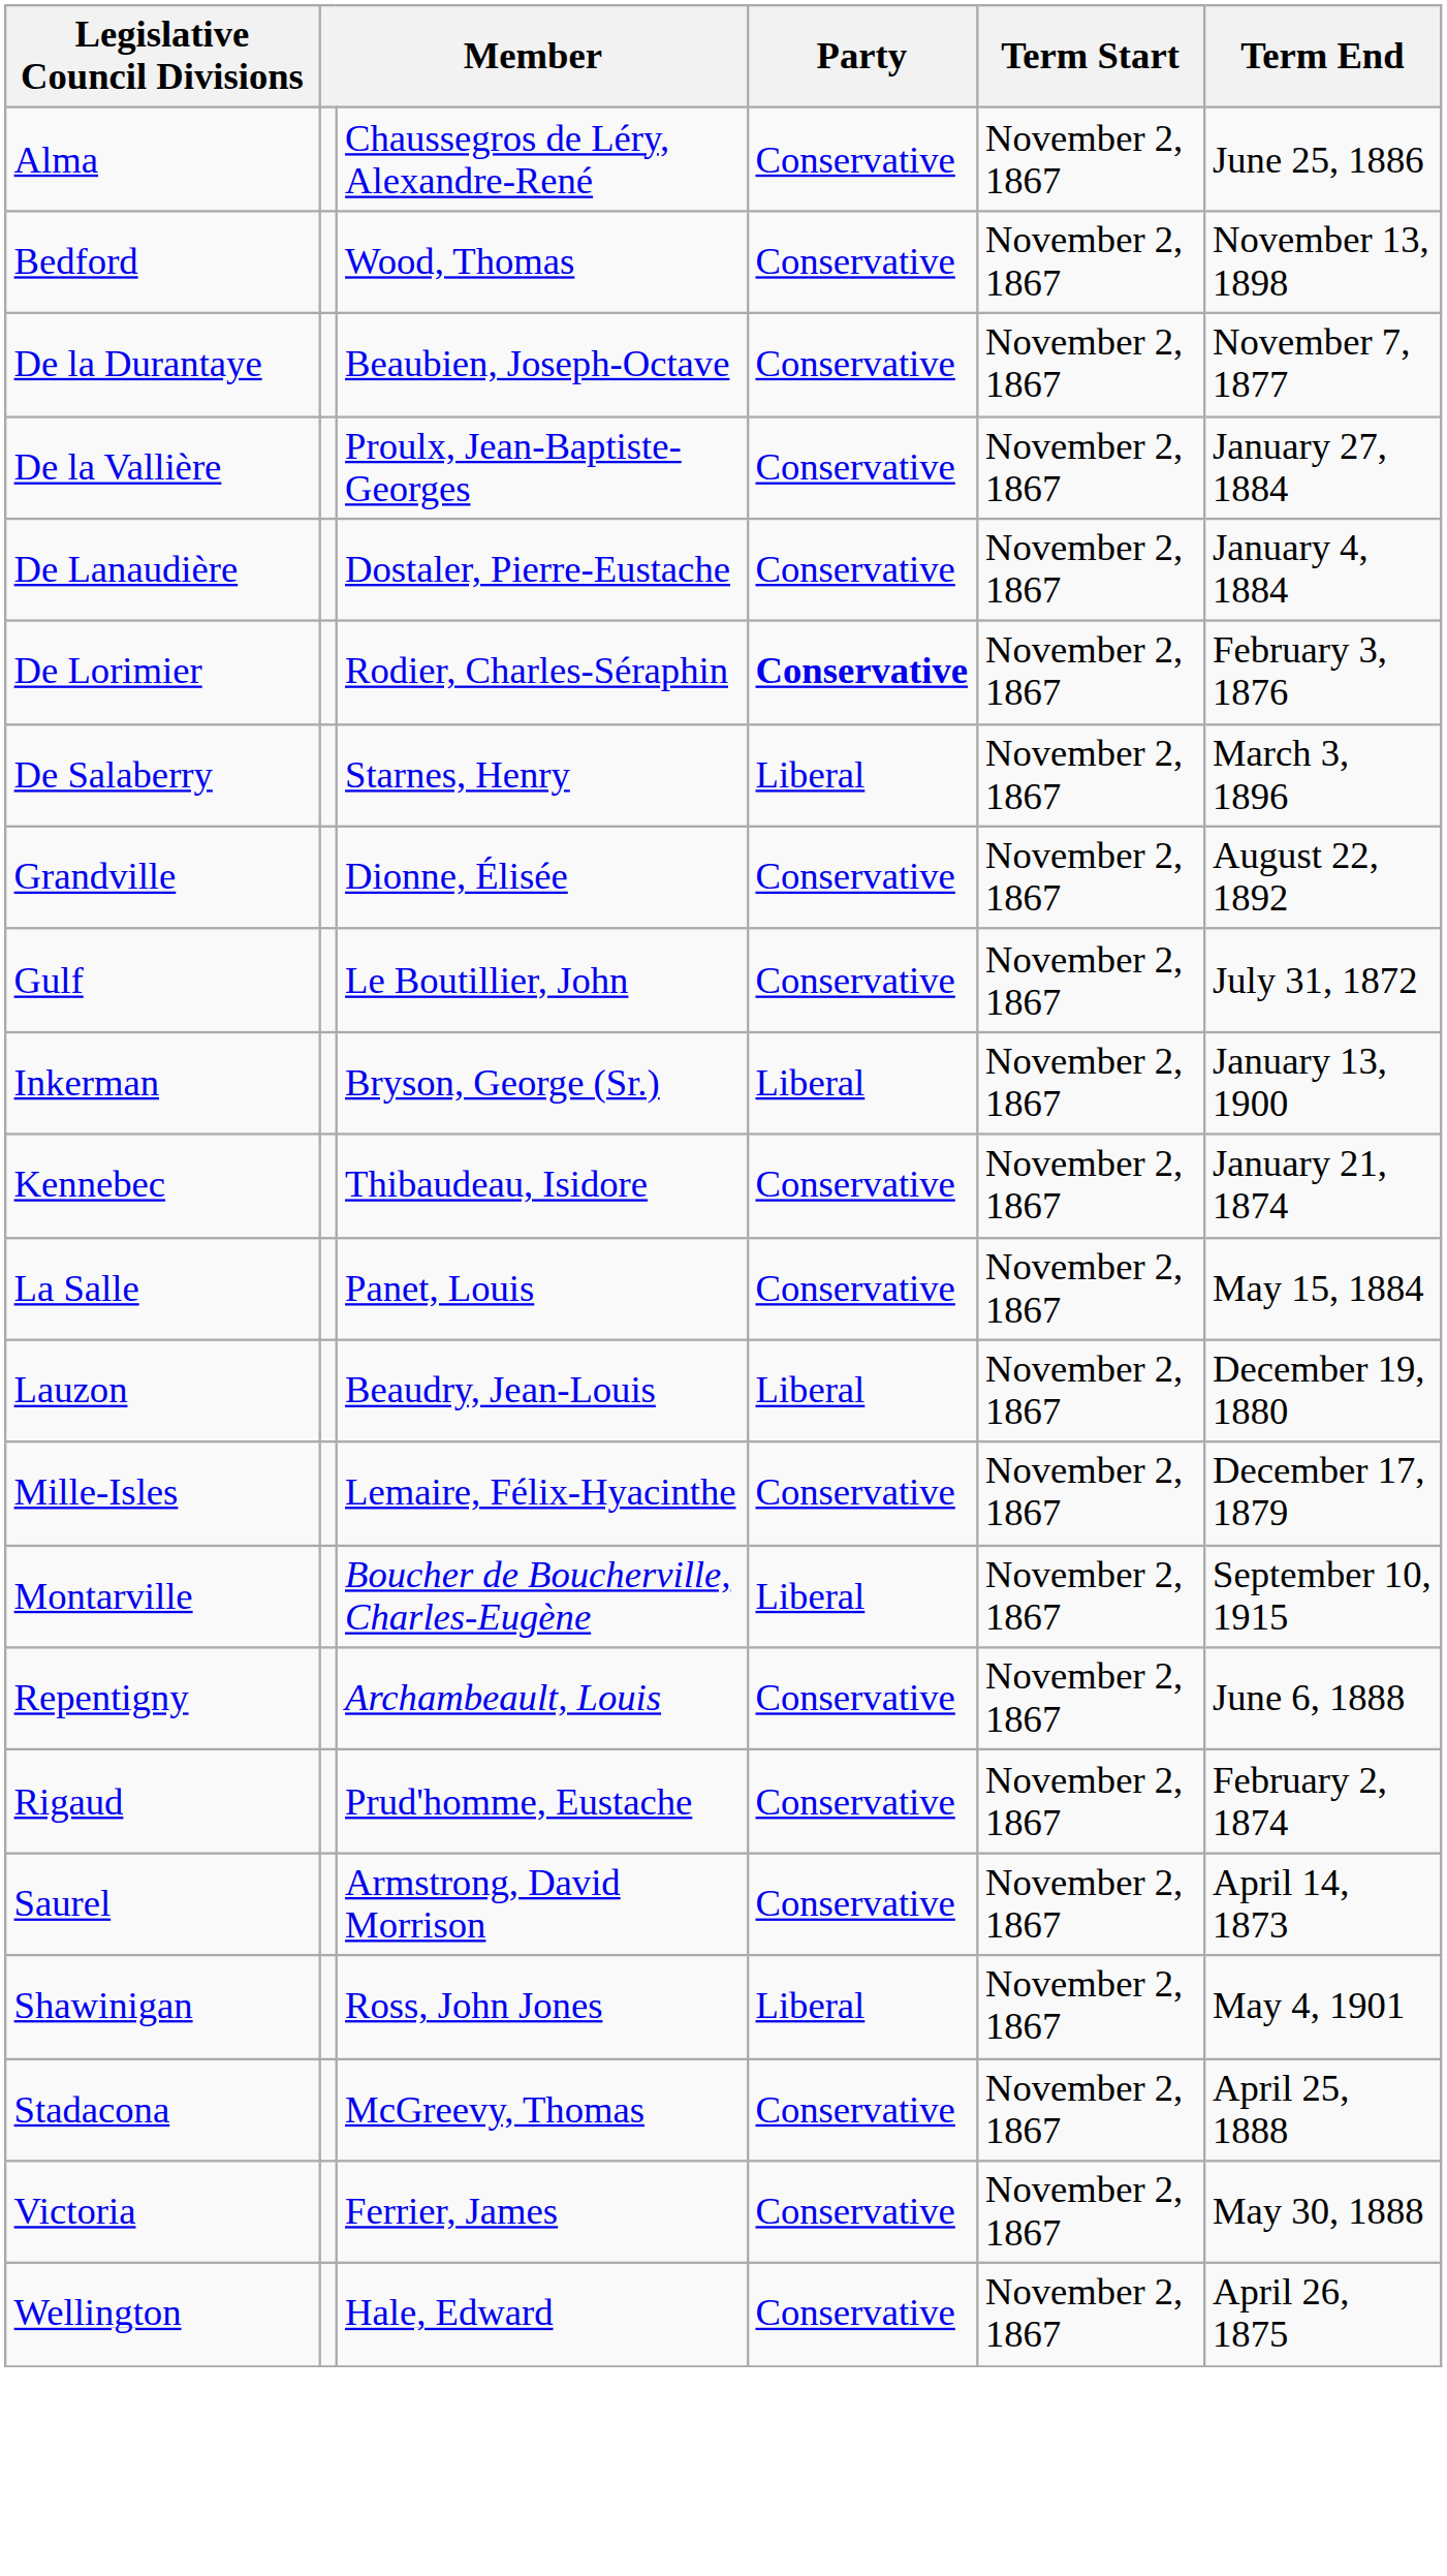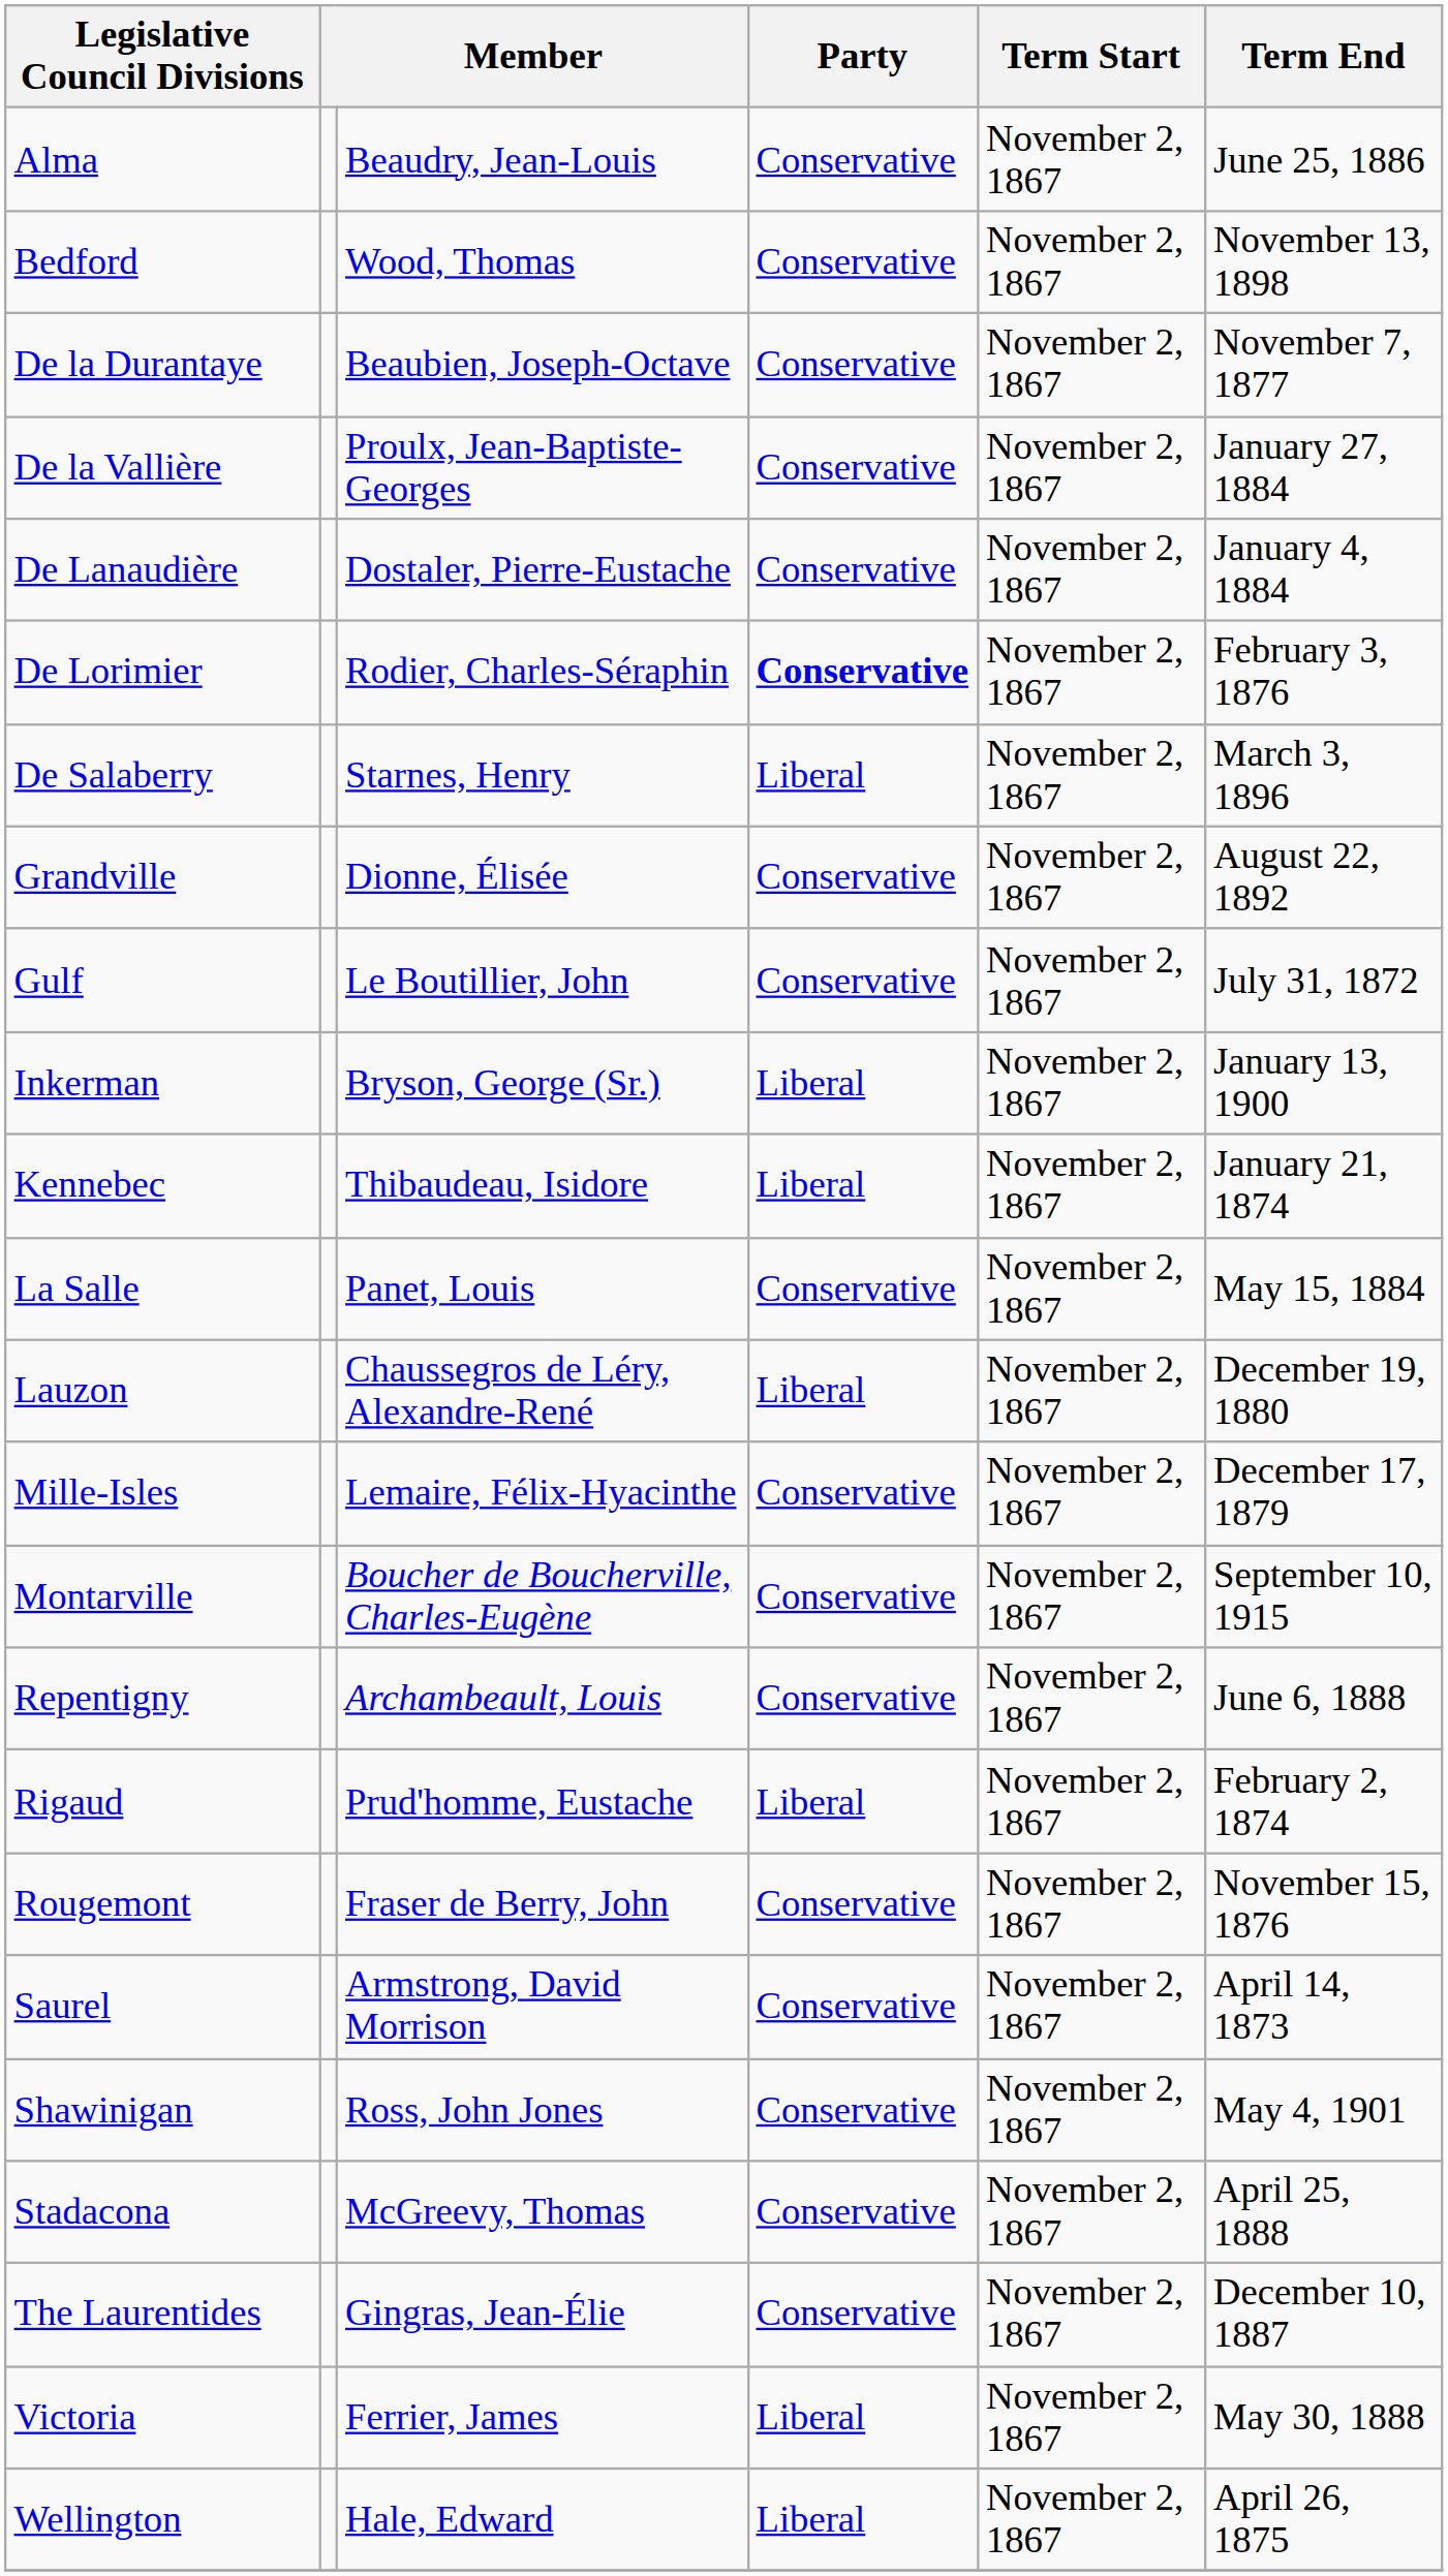 <table class="wikitable sortable">
 <tr>
 <th>Legislative Council Divisions</th>
 <th colspan="2">Member</th>
 <th>Party</th>
 <th data-sort-type=date>Term Start</th>
 <th data-sort-type=date>Term End</th>
 </tr>
 <tr>
 <td><a href='#'>Alma</a></td>
 <td></td>
-<td><a href='#'>Chaussegros de Léry, Alexandre-René</a></td>
+<td><a href='#'>Beaudry, Jean-Louis</a></td>
 <td><a href='#'>Conservative</a></td>
 <td>November 2, 1867</td>
 <td>June 25, 1886</td>
 </tr>
 <tr>
 <td><a href='#'>Bedford</a></td>
 <td></td>
 <td><a href='#'>Wood, Thomas</a></td>
 <td><a href='#'>Conservative</a></td>
 <td>November 2, 1867</td>
 <td>November 13, 1898</td>
 </tr>
 <tr>
 <td><a href='#'>De la Durantaye</a></td>
 <td></td>
 <td><a href='#'>Beaubien, Joseph-Octave</a></td>
 <td><a href='#'>Conservative</a></td>
 <td>November 2, 1867</td>
 <td>November 7, 1877</td>
 </tr>
 <tr>
 <td><a href='#'>De la Vallière</a></td>
 <td></td>
 <td><a href='#'>Proulx, Jean-Baptiste-Georges</a></td>
 <td><a href='#'>Conservative</a></td>
 <td>November 2, 1867</td>
 <td>January 27, 1884</td>
 </tr>
 <tr>
 <td><a href='#'>De Lanaudière</a></td>
 <td></td>
 <td><a href='#'>Dostaler, Pierre-Eustache</a></td>
 <td><a href='#'>Conservative</a></td>
 <td>November 2, 1867</td>
 <td>January 4, 1884</td>
 </tr>
 <tr>
 <td><a href='#'>De Lorimier</a></td>
 <td></td>
 <td><a href='#'>Rodier, Charles-Séraphin</a></td>
 <td><strong><a href='#'>Conservative</a></strong></td>
 <td>November 2, 1867</td>
 <td>February 3, 1876</td>
 </tr>
 <tr>
 <td><a href='#'>De Salaberry</a></td>
 <td></td>
 <td><a href='#'>Starnes, Henry</a></td>
 <td><a href='#'>Liberal</a></td>
 <td>November 2, 1867</td>
 <td>March 3, 1896</td>
 </tr>
 <tr>
 <td><a href='#'>Grandville</a></td>
 <td></td>
 <td><a href='#'>Dionne, Élisée</a></td>
 <td><a href='#'>Conservative</a></td>
 <td>November 2, 1867</td>
 <td>August 22, 1892</td>
 </tr>
 <tr>
 <td><a href='#'>Gulf</a></td>
 <td></td>
 <td><a href='#'>Le Boutillier, John</a></td>
 <td><a href='#'>Conservative</a></td>
 <td>November 2, 1867</td>
 <td>July 31, 1872</td>
 </tr>
 <tr>
 <td><a href='#'>Inkerman</a></td>
 <td></td>
 <td><a href='#'>Bryson, George (Sr.)</a></td>
 <td><a href='#'>Liberal</a></td>
 <td>November 2, 1867</td>
 <td>January 13, 1900</td>
 </tr>
 <tr>
 <td><a href='#'>Kennebec</a></td>
 <td></td>
 <td><a href='#'>Thibaudeau, Isidore</a></td>
-<td><a href='#'>Conservative</a></td>
+<td><a href='#'>Liberal</a></td>
 <td>November 2, 1867</td>
 <td>January 21, 1874</td>
 </tr>
 <tr>
 <td><a href='#'>La Salle</a></td>
 <td></td>
 <td><a href='#'>Panet, Louis</a></td>
 <td><a href='#'>Conservative</a></td>
 <td>November 2, 1867</td>
 <td>May 15, 1884</td>
 </tr>
 <tr>
 <td><a href='#'>Lauzon</a></td>
 <td></td>
-<td><a href='#'>Beaudry, Jean-Louis</a></td>
+<td><a href='#'>Chaussegros de Léry, Alexandre-René</a></td>
 <td><a href='#'>Liberal</a></td>
 <td>November 2, 1867</td>
 <td>December 19, 1880</td>
 </tr>
 <tr>
 <td><a href='#'>Mille-Isles</a></td>
 <td></td>
 <td><a href='#'>Lemaire, Félix-Hyacinthe</a></td>
 <td><a href='#'>Conservative</a></td>
 <td>November 2, 1867</td>
 <td>December 17, 1879</td>
 </tr>
 <tr>
 <td><a href='#'>Montarville</a></td>
 <td></td>
 <td><em><span><a href='#'>Boucher de Boucherville, Charles-Eugène</a></span></em></td>
-<td><a href='#'>Liberal</a></td>
+<td><a href='#'>Conservative</a></td>
 <td>November 2, 1867</td>
 <td>September 10, 1915</td>
 </tr>
 <tr>
 <td><a href='#'>Repentigny</a></td>
 <td></td>
 <td><em><a href='#'>Archambeault, Louis</a></em></td>
 <td><a href='#'>Conservative</a></td>
 <td>November 2, 1867</td>
 <td>June 6, 1888</td>
 </tr>
 <tr>
 <td><a href='#'>Rigaud</a></td>
 <td></td>
 <td><a href='#'>Prud'homme, Eustache</a></td>
+<td><a href='#'>Liberal</a></td>
+<td>November 2, 1867</td>
+<td>February 2, 1874</td>
+</tr>
+<tr>
+<td><a href='#'>Rougemont</a></td>
+<td></td>
+<td><a href='#'>Fraser de Berry, John</a></td>
 <td><a href='#'>Conservative</a></td>
 <td>November 2, 1867</td>
-<td>February 2, 1874</td>
+<td>November 15, 1876</td>
 </tr>
 <tr>
 <td><a href='#'>Saurel</a></td>
 <td></td>
 <td><a href='#'>Armstrong, David Morrison</a></td>
 <td><a href='#'>Conservative</a></td>
 <td>November 2, 1867</td>
 <td>April 14, 1873</td>
 </tr>
 <tr>
 <td><a href='#'>Shawinigan</a></td>
 <td></td>
 <td><a href='#'>Ross, John Jones</a></td>
-<td><a href='#'>Liberal</a></td>
+<td><a href='#'>Conservative</a></td>
 <td>November 2, 1867</td>
 <td>May 4, 1901</td>
 </tr>
 <tr>
 <td><a href='#'>Stadacona</a></td>
 <td></td>
 <td><a href='#'>McGreevy, Thomas</a></td>
 <td><a href='#'>Conservative</a></td>
 <td>November 2, 1867</td>
 <td>April 25, 1888</td>
 </tr>
 <tr>
+<td><a href='#'>The Laurentides</a></td>
+<td></td>
+<td><a href='#'>Gingras, Jean-Élie</a></td>
+<td><a href='#'>Conservative</a></td>
+<td>November 2, 1867</td>
+<td>December 10, 1887</td>
+</tr>
+<tr>
 <td><a href='#'>Victoria</a></td>
 <td></td>
 <td><a href='#'>Ferrier, James</a></td>
-<td><a href='#'>Conservative</a></td>
+<td><a href='#'>Liberal</a></td>
 <td>November 2, 1867</td>
 <td>May 30, 1888</td>
 </tr>
 <tr>
 <td><a href='#'>Wellington</a></td>
 <td></td>
 <td><a href='#'>Hale, Edward</a></td>
-<td><a href='#'>Conservative</a></td>
+<td><a href='#'>Liberal</a></td>
 <td>November 2, 1867</td>
 <td>April 26, 1875</td>
 </tr>
 <tr>
 </tr>
 </table>
